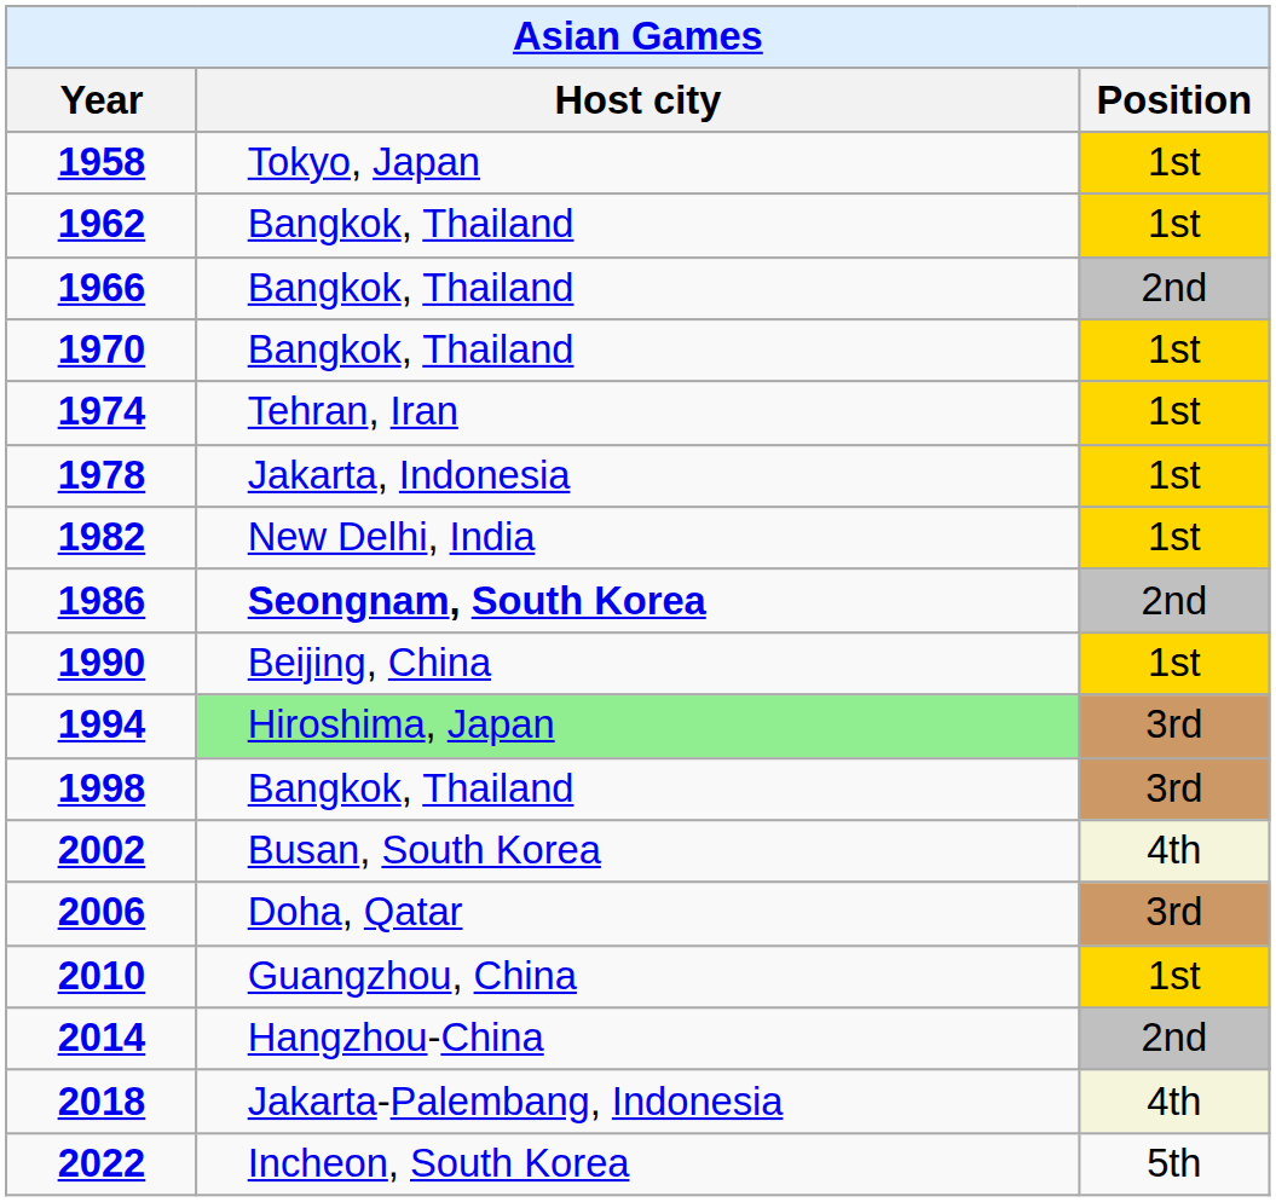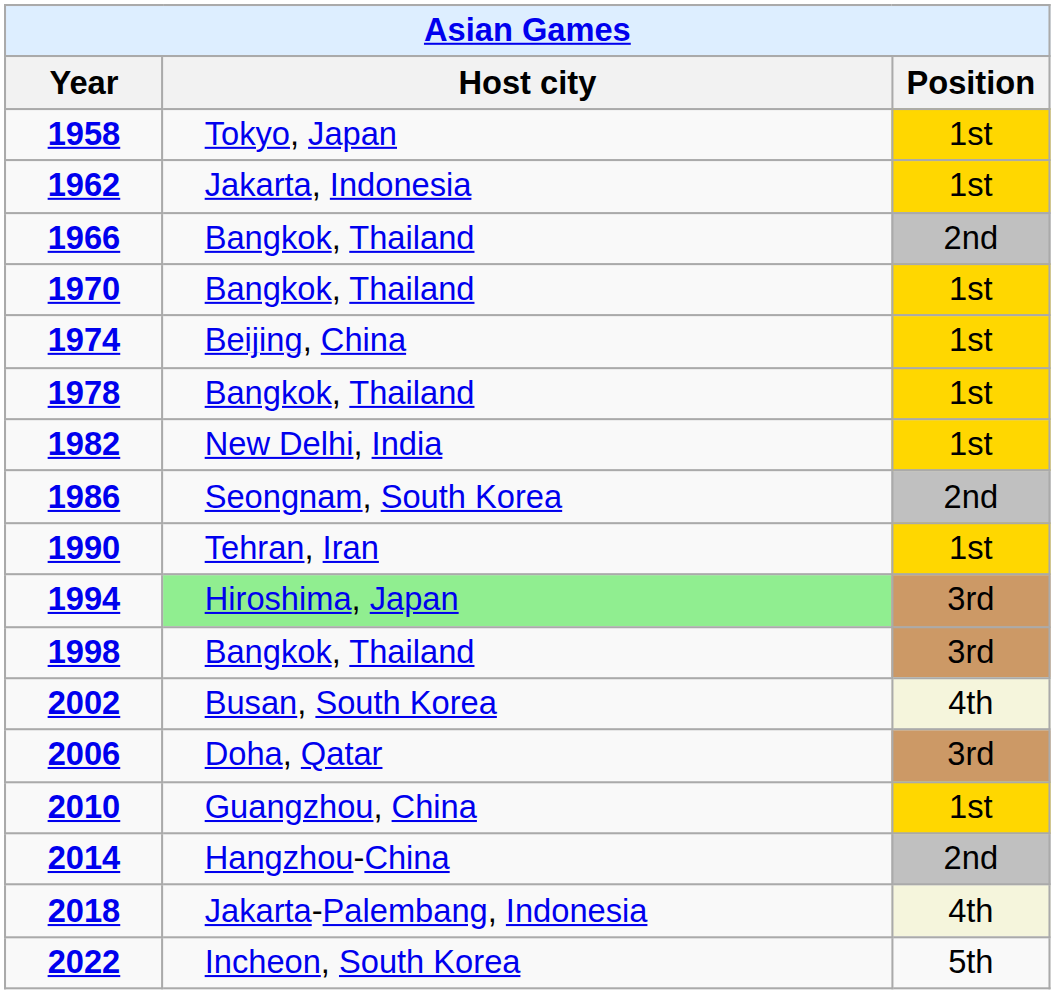 <table class="wikitable" style="text-align: center;">
 <tr>
 <th colspan=3 style="background-color: #ddeeff;"><a href='#'>Asian Games</a></th>
 </tr>
 <tr>
 <th style="width: 70px;">Year</th>
 <th style="width: 350px;">Host city</th>
 <th style="width: 70px;">Position</th>
 </tr>
 <tr>
 <td><strong><a href='#'>1958</a></strong></td>
 <td style="text-align: left; padding-left: 20px;"> <a href='#'>Tokyo</a>, <a href='#'>Japan</a></td>
 <td style="background-color: gold;">1st</td>
 </tr>
 <tr>
 <td><strong><a href='#'>1962</a></strong></td>
-<td style="text-align: left; padding-left: 20px;"> <a href='#'>Bangkok</a>, <a href='#'>Thailand</a></td>
+<td style="text-align: left; padding-left: 20px;"> <a href='#'>Jakarta</a>, <a href='#'>Indonesia</a></td>
 <td style="background-color: gold;">1st</td>
 </tr>
 <tr>
 <td><strong><a href='#'>1966</a></strong></td>
 <td style="text-align: left; padding-left: 20px;"> <a href='#'>Bangkok</a>, <a href='#'>Thailand</a></td>
 <td style="background-color: silver;">2nd</td>
 </tr>
 <tr>
 <td><strong><a href='#'>1970</a></strong></td>
 <td style="text-align: left; padding-left: 20px;"> <a href='#'>Bangkok</a>, <a href='#'>Thailand</a></td>
 <td style="background-color: gold;">1st</td>
 </tr>
 <tr>
 <td><strong><a href='#'>1974</a></strong></td>
-<td style="text-align: left; padding-left: 20px;"> <a href='#'>Tehran</a>, <a href='#'>Iran</a></td>
+<td style="text-align: left; padding-left: 20px;"> <a href='#'>Beijing</a>, <a href='#'>China</a></td>
 <td style="background-color: gold;">1st</td>
 </tr>
 <tr>
 <td><strong><a href='#'>1978</a></strong></td>
-<td style="text-align: left; padding-left: 20px;"> <a href='#'>Jakarta</a>, <a href='#'>Indonesia</a></td>
+<td style="text-align: left; padding-left: 20px;"> <a href='#'>Bangkok</a>, <a href='#'>Thailand</a></td>
 <td style="background-color: gold;">1st</td>
 </tr>
 <tr>
 <td><strong><a href='#'>1982</a></strong></td>
 <td style="text-align: left; padding-left: 20px;"> <a href='#'>New Delhi</a>, <a href='#'>India</a></td>
 <td style="background-color: gold;">1st</td>
 </tr>
 <tr>
 <td><strong><a href='#'>1986</a></strong></td>
-<td style="text-align: left; padding-left: 20px;"><strong> <a href='#'>Seongnam</a>, <a href='#'>South Korea</a></strong></td>
+<td style="text-align: left; padding-left: 20px;"> <a href='#'>Seongnam</a>, <a href='#'>South Korea</a></td>
 <td style="background-color: silver;">2nd</td>
 </tr>
 <tr>
 <td><strong><a href='#'>1990</a></strong></td>
-<td style="text-align: left; padding-left: 20px;"> <a href='#'>Beijing</a>, <a href='#'>China</a></td>
+<td style="text-align: left; padding-left: 20px;"> <a href='#'>Tehran</a>, <a href='#'>Iran</a></td>
 <td style="background-color: gold;">1st</td>
 </tr>
 <tr>
 <td><strong><a href='#'>1994</a></strong></td>
 <td style="background: lightgreen; text-align: left; padding-left: 20px;"> <a href='#'>Hiroshima</a>, <a href='#'>Japan</a></td>
 <td style="background-color:  #cc9966">3rd</td>
 </tr>
 <tr>
 <td><strong><a href='#'>1998</a></strong></td>
 <td style="text-align: left; padding-left: 20px;"> <a href='#'>Bangkok</a>, <a href='#'>Thailand</a></td>
 <td style="background-color:  #cc9966">3rd</td>
 </tr>
 <tr>
 <td><strong><a href='#'>2002</a></strong></td>
 <td style="text-align: left; padding-left: 20px;"> <a href='#'>Busan</a>, <a href='#'>South Korea</a></td>
 <td style="background-color: beige;">4th</td>
 </tr>
 <tr>
 <td><strong><a href='#'>2006</a></strong></td>
 <td style="text-align: left; padding-left: 20px;"> <a href='#'>Doha</a>, <a href='#'>Qatar</a></td>
 <td style="background-color:  #cc9966">3rd</td>
 </tr>
 <tr>
 <td><strong><a href='#'>2010</a></strong></td>
 <td style="text-align: left; padding-left: 20px;"> <a href='#'>Guangzhou</a>, <a href='#'>China</a></td>
 <td style="background-color: gold;">1st</td>
 </tr>
 <tr>
 <td><strong><a href='#'>2014</a></strong></td>
 <td style="text-align: left; padding-left: 20px;"> <a href='#'>Hangzhou</a>-<a href='#'>China</a></td>
 <td style="background-color: silver;">2nd</td>
 </tr>
 <tr>
 <td><strong><a href='#'>2018</a></strong></td>
 <td style="text-align: left; padding-left: 20px;"> <a href='#'>Jakarta</a>-<a href='#'>Palembang</a>, <a href='#'>Indonesia</a></td>
 <td style="background-color: beige;">4th</td>
 </tr>
 <tr>
 <td><strong><a href='#'>2022</a></strong></td>
 <td style="text-align: left; padding-left: 20px;"> <a href='#'>Incheon</a>, <a href='#'>South Korea</a></td>
 <td>5th</td>
 </tr>
 </table>
